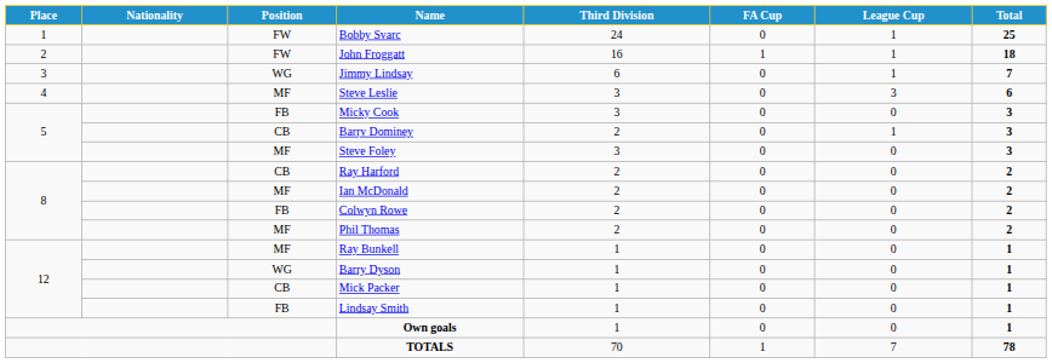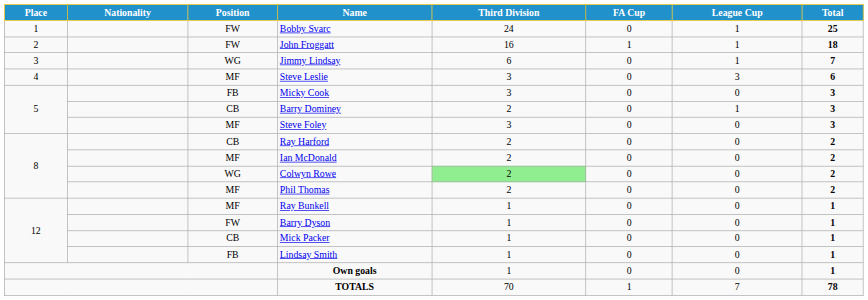 <table class="wikitable" style="text-align:center; font-size:90%; width:100%;">
 <tr>
 <th style="background:#2191CC; color:white; border:1px solid #F7C408; text-align:center;">Place</th>
 <th style="background:#2191CC; color:white; border:1px solid #F7C408; text-align:center;">Nationality</th>
 <th style="background:#2191CC; color:white; border:1px solid #F7C408; text-align:center;">Position</th>
 <th style="background:#2191CC; color:white; border:1px solid #F7C408; text-align:center;">Name</th>
 <th style="background:#2191CC; color:white; border:1px solid #F7C408; text-align:center;">Third Division</th>
 <th style="background:#2191CC; color:white; border:1px solid #F7C408; text-align:center;">FA Cup</th>
 <th style="background:#2191CC; color:white; border:1px solid #F7C408; text-align:center;">League Cup</th>
 <th style="background:#2191CC; color:white; border:1px solid #F7C408; text-align:center;">Total</th>
 </tr>
 <tr>
 <td>1</td>
 <td></td>
 <td>FW</td>
 <td align="left"><a href='#'>Bobby Svarc</a></td>
 <td>24</td>
 <td>0</td>
 <td>1</td>
 <td><strong>25</strong></td>
 </tr>
 <tr>
 <td>2</td>
 <td></td>
 <td>FW</td>
 <td align="left"><a href='#'>John Froggatt</a></td>
 <td>16</td>
 <td>1</td>
 <td>1</td>
 <td><strong>18</strong></td>
 </tr>
 <tr>
 <td>3</td>
 <td></td>
 <td>WG</td>
 <td align="left"><a href='#'>Jimmy Lindsay</a></td>
 <td>6</td>
 <td>0</td>
 <td>1</td>
 <td><strong>7</strong></td>
 </tr>
 <tr>
 <td>4</td>
 <td></td>
 <td>MF</td>
 <td align="left"><a href='#'>Steve Leslie</a></td>
 <td>3</td>
 <td>0</td>
 <td>3</td>
 <td><strong>6</strong></td>
 </tr>
 <tr>
 <td rowspan=3>5</td>
 <td></td>
 <td>FB</td>
 <td align="left"><a href='#'>Micky Cook</a></td>
 <td>3</td>
 <td>0</td>
 <td>0</td>
 <td><strong>3</strong></td>
 </tr>
 <tr>
 <td></td>
 <td>CB</td>
 <td align="left"><a href='#'>Barry Dominey</a></td>
 <td>2</td>
 <td>0</td>
 <td>1</td>
 <td><strong>3</strong></td>
 </tr>
 <tr>
 <td></td>
 <td>MF</td>
 <td align="left"><a href='#'>Steve Foley</a></td>
 <td>3</td>
 <td>0</td>
 <td>0</td>
 <td><strong>3</strong></td>
 </tr>
 <tr>
 <td rowspan=4>8</td>
 <td></td>
 <td>CB</td>
 <td align="left"><a href='#'>Ray Harford</a></td>
 <td>2</td>
 <td>0</td>
 <td>0</td>
 <td><strong>2</strong></td>
 </tr>
 <tr>
 <td></td>
 <td>MF</td>
 <td align="left"><a href='#'>Ian McDonald</a></td>
 <td>2</td>
 <td>0</td>
 <td>0</td>
 <td><strong>2</strong></td>
 </tr>
 <tr>
 <td></td>
-<td>FB</td>
+<td>WG</td>
 <td align="left"><a href='#'>Colwyn Rowe</a></td>
-<td>2</td>
+<td style="background: lightgreen;">2</td>
 <td>0</td>
 <td>0</td>
 <td><strong>2</strong></td>
 </tr>
 <tr>
 <td></td>
 <td>MF</td>
 <td align="left"><a href='#'>Phil Thomas</a></td>
 <td>2</td>
 <td>0</td>
 <td>0</td>
 <td><strong>2</strong></td>
 </tr>
 <tr>
 <td rowspan=4>12</td>
 <td></td>
 <td>MF</td>
 <td align="left"><a href='#'>Ray Bunkell</a></td>
 <td>1</td>
 <td>0</td>
 <td>0</td>
 <td><strong>1</strong></td>
 </tr>
 <tr>
 <td></td>
-<td>WG</td>
+<td>FW</td>
 <td align="left"><a href='#'>Barry Dyson</a></td>
 <td>1</td>
 <td>0</td>
 <td>0</td>
 <td><strong>1</strong></td>
 </tr>
 <tr>
 <td></td>
 <td>CB</td>
 <td align="left"><a href='#'>Mick Packer</a></td>
 <td>1</td>
 <td>0</td>
 <td>0</td>
 <td><strong>1</strong></td>
 </tr>
 <tr>
 <td></td>
 <td>FB</td>
 <td align="left"><a href='#'>Lindsay Smith</a></td>
 <td>1</td>
 <td>0</td>
 <td>0</td>
 <td><strong>1</strong></td>
 </tr>
 <tr>
 <td colspan="3"></td>
 <td><strong>Own goals</strong></td>
 <td>1</td>
 <td>0</td>
 <td>0</td>
 <td><strong>1</strong></td>
 </tr>
 <tr>
 <td colspan="3"></td>
 <td><strong>TOTALS</strong></td>
 <td>70</td>
 <td>1</td>
 <td>7</td>
 <td><strong>78</strong></td>
 </tr>
 </table>
